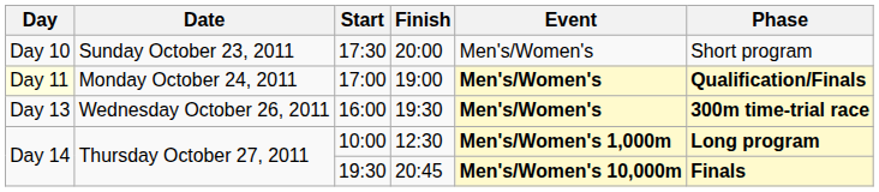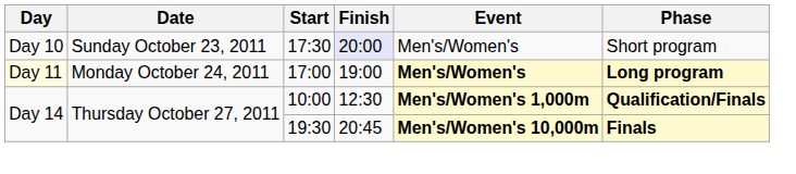 <table class=wikitable>
 <tr>
 <th>Day</th>
 <th>Date</th>
 <th>Start</th>
 <th>Finish</th>
 <th>Event</th>
 <th>Phase</th>
 </tr>
 <tr>
 <td>Day 10</td>
 <td>Sunday October 23, 2011</td>
 <td>17:30</td>
-<td>20:00</td>
+<td style="background: lavender;">20:00</td>
 <td>Men's/Women's</td>
 <td>Short program</td>
 </tr>
 <tr>
 <td style="background: lightyellow;">Day 11</td>
 <td>Monday October 24, 2011</td>
 <td>17:00</td>
 <td>19:00</td>
 <td style=background:lemonchiffon><strong>Men's/Women's</strong></td>
-<td style=background:lemonchiffon><strong>Qualification/Finals</strong></td>
-</tr>
-<tr>
-<td>Day 13</td>
-<td>Wednesday October 26, 2011</td>
-<td>16:00</td>
-<td>19:30</td>
-<td style=background:lemonchiffon><strong>Men's/Women's</strong></td>
-<td style=background:lemonchiffon><strong>300m time-trial race</strong></td>
+<td style=background:lemonchiffon><strong>Long program</strong></td>
 </tr>
 <tr>
 <td rowspan=2>Day 14</td>
 <td rowspan=2>Thursday October 27, 2011</td>
 <td>10:00</td>
 <td>12:30</td>
 <td style=background:lemonchiffon><strong>Men's/Women's 1,000m</strong></td>
-<td style=background:lemonchiffon><strong>Long program</strong></td>
+<td style=background:lemonchiffon><strong>Qualification/Finals</strong></td>
 </tr>
 <tr>
 <td>19:30</td>
 <td>20:45</td>
 <td style=background:lemonchiffon><strong>Men's/Women's 10,000m</strong></td>
 <td style=background:lemonchiffon><strong>Finals</strong></td>
 </tr>
 </table>
